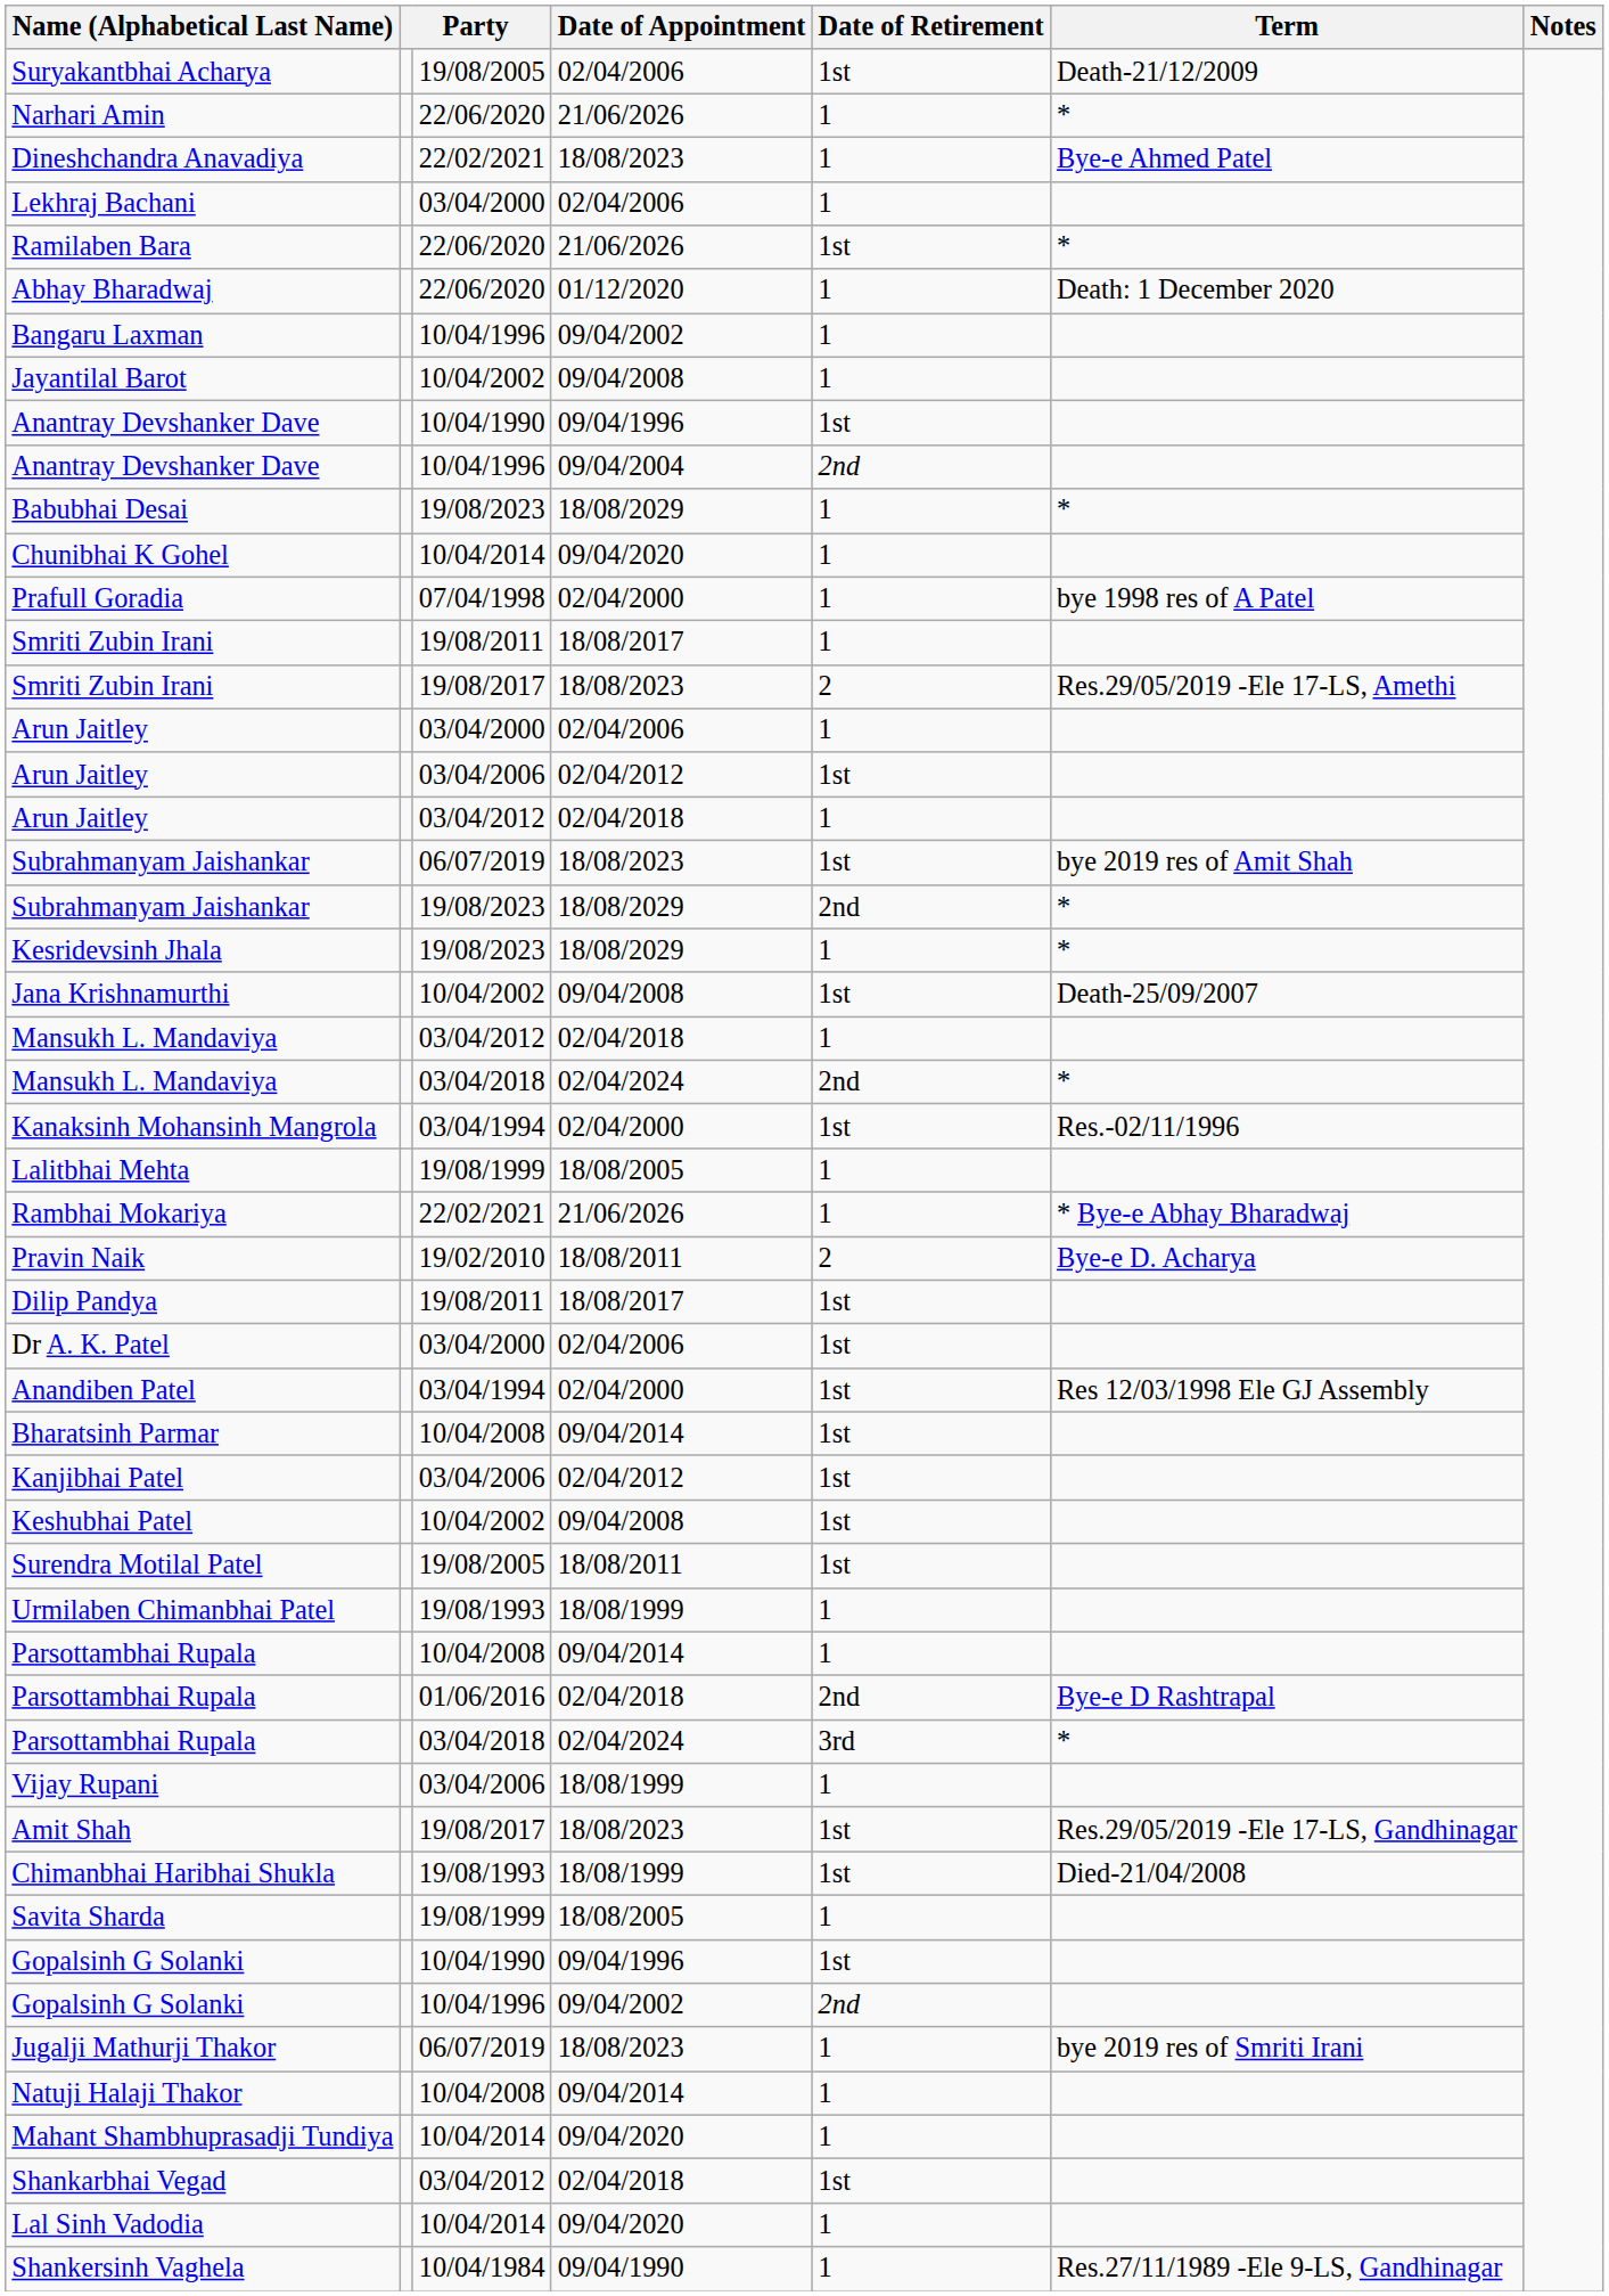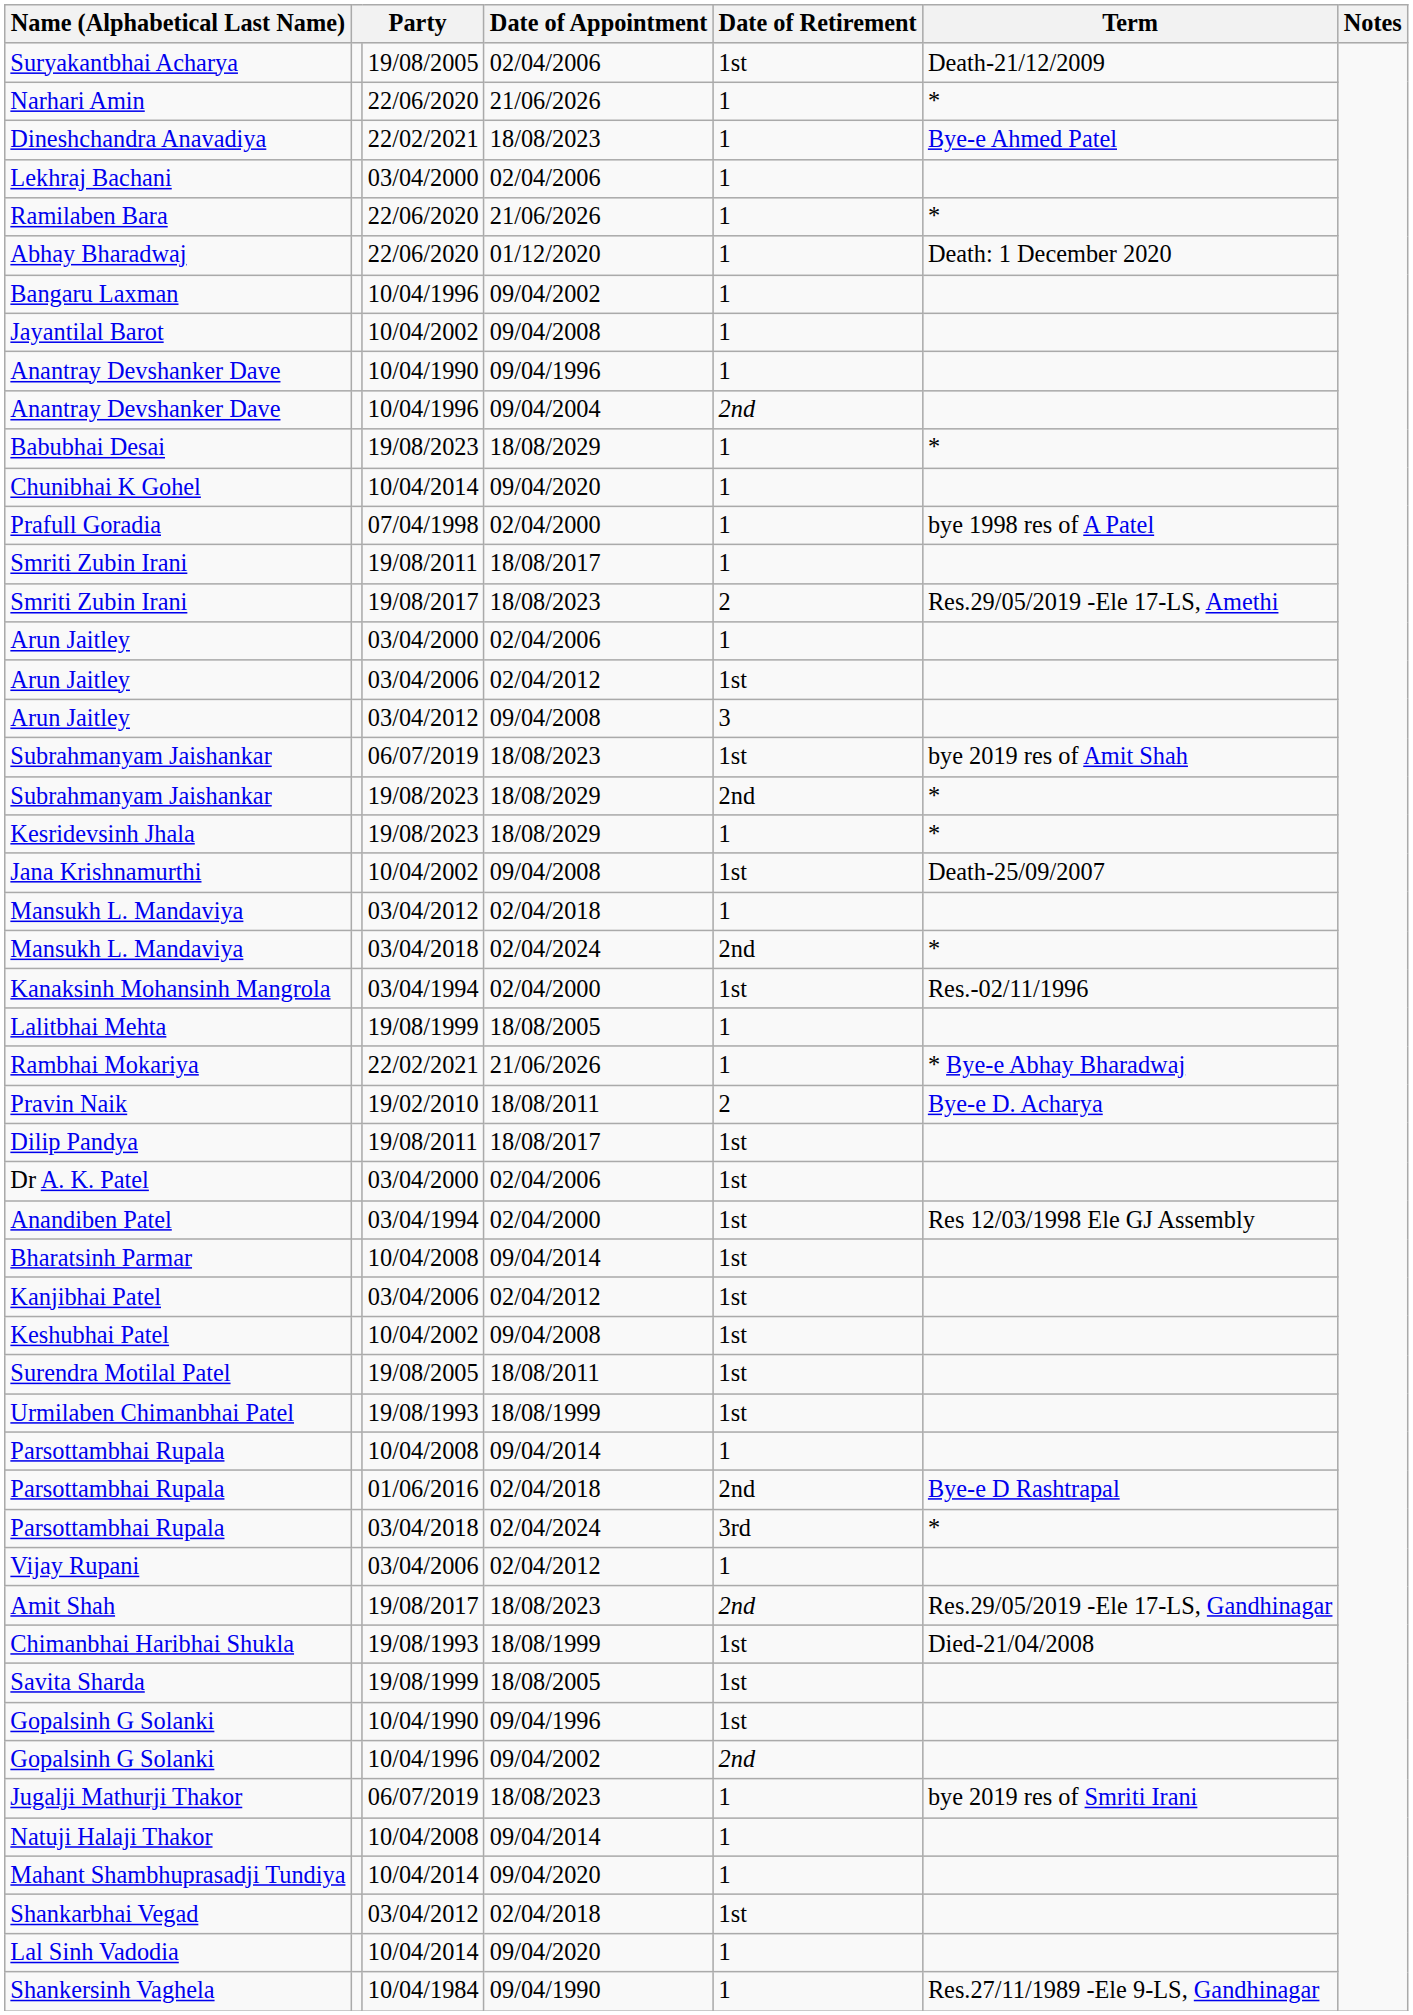 <table class="wikitable sortable">
 <tr>
 <th>Name (Alphabetical Last Name)</th>
 <th colspan=2>Party</th>
 <th>Date of Appointment</th>
 <th>Date of Retirement</th>
 <th>Term</th>
 <th>Notes</th>
 </tr>
 <tr>
 <td><a href='#'>Suryakantbhai Acharya</a></td>
 <td></td>
 <td>19/08/2005</td>
 <td>02/04/2006</td>
 <td>1st</td>
 <td>Death-21/12/2009</td>
 </tr>
 <tr>
 <td><a href='#'>Narhari Amin</a></td>
 <td></td>
 <td>22/06/2020</td>
 <td>21/06/2026</td>
 <td>1</td>
 <td>*</td>
 </tr>
 <tr>
 <td><a href='#'>Dineshchandra Anavadiya</a></td>
 <td></td>
 <td>22/02/2021</td>
 <td>18/08/2023</td>
 <td>1</td>
 <td><a href='#'>Bye-e Ahmed Patel</a></td>
 </tr>
 <tr>
 <td><a href='#'>Lekhraj Bachani</a></td>
 <td></td>
 <td>03/04/2000</td>
 <td>02/04/2006</td>
 <td>1</td>
 <td></td>
 </tr>
 <tr>
 <td><a href='#'>Ramilaben Bara</a></td>
 <td></td>
 <td>22/06/2020</td>
 <td>21/06/2026</td>
-<td>1st</td>
+<td>1</td>
 <td>*</td>
 </tr>
 <tr>
 <td><a href='#'>Abhay Bharadwaj</a></td>
 <td></td>
 <td>22/06/2020</td>
 <td>01/12/2020</td>
 <td>1</td>
 <td>Death: 1 December 2020</td>
 </tr>
 <tr>
 <td><a href='#'>Bangaru Laxman</a></td>
 <td></td>
 <td>10/04/1996</td>
 <td>09/04/2002</td>
 <td>1</td>
 <td></td>
 </tr>
 <tr>
 <td><a href='#'>Jayantilal Barot</a></td>
 <td></td>
 <td>10/04/2002</td>
 <td>09/04/2008</td>
 <td>1</td>
 <td></td>
 </tr>
 <tr>
 <td><a href='#'>Anantray Devshanker Dave</a></td>
 <td></td>
 <td>10/04/1990</td>
 <td>09/04/1996</td>
-<td>1st</td>
+<td>1</td>
 <td></td>
 </tr>
 <tr>
 <td><a href='#'>Anantray Devshanker Dave</a></td>
 <td></td>
 <td>10/04/1996</td>
 <td>09/04/2004</td>
 <td><em>2nd</em></td>
 <td></td>
 </tr>
 <tr>
 <td><a href='#'>Babubhai Desai</a></td>
 <td></td>
 <td>19/08/2023</td>
 <td>18/08/2029</td>
 <td>1</td>
 <td>*</td>
 </tr>
 <tr>
 <td><a href='#'>Chunibhai K Gohel</a></td>
 <td></td>
 <td>10/04/2014</td>
 <td>09/04/2020</td>
 <td>1</td>
 <td></td>
 </tr>
 <tr>
 <td><a href='#'>Prafull Goradia</a></td>
 <td></td>
 <td>07/04/1998</td>
 <td>02/04/2000</td>
 <td>1</td>
 <td>bye 1998 res of <a href='#'>A Patel</a></td>
 </tr>
 <tr>
 <td><a href='#'>Smriti Zubin Irani</a></td>
 <td></td>
 <td>19/08/2011</td>
 <td>18/08/2017</td>
 <td>1</td>
 <td></td>
 </tr>
 <tr>
 <td><a href='#'>Smriti Zubin Irani</a></td>
 <td></td>
 <td>19/08/2017</td>
 <td>18/08/2023</td>
 <td>2</td>
 <td>Res.29/05/2019 -Ele 17-LS, <a href='#'>Amethi</a></td>
 </tr>
 <tr>
 <td><a href='#'>Arun Jaitley</a></td>
 <td></td>
 <td>03/04/2000</td>
 <td>02/04/2006</td>
 <td>1</td>
 <td></td>
 </tr>
 <tr>
 <td><a href='#'>Arun Jaitley</a></td>
 <td></td>
 <td>03/04/2006</td>
 <td>02/04/2012</td>
 <td>1st</td>
 <td></td>
 </tr>
 <tr>
 <td><a href='#'>Arun Jaitley</a></td>
 <td></td>
 <td>03/04/2012</td>
-<td>02/04/2018</td>
-<td>1</td>
+<td>09/04/2008</td>
+<td>3</td>
 <td></td>
 </tr>
 <tr>
 <td><a href='#'>Subrahmanyam Jaishankar</a></td>
 <td></td>
 <td>06/07/2019</td>
 <td>18/08/2023</td>
 <td>1st</td>
 <td>bye 2019 res of <a href='#'>Amit Shah</a></td>
 </tr>
 <tr>
 <td><a href='#'>Subrahmanyam Jaishankar</a></td>
 <td></td>
 <td>19/08/2023</td>
 <td>18/08/2029</td>
 <td>2nd</td>
 <td>*</td>
 </tr>
 <tr>
 <td><a href='#'>Kesridevsinh Jhala</a></td>
 <td></td>
 <td>19/08/2023</td>
 <td>18/08/2029</td>
 <td>1</td>
 <td>*</td>
 </tr>
 <tr>
 <td><a href='#'>Jana Krishnamurthi</a></td>
 <td></td>
 <td>10/04/2002</td>
 <td>09/04/2008</td>
 <td>1st</td>
 <td>Death-25/09/2007</td>
 </tr>
 <tr>
 <td><a href='#'>Mansukh L. Mandaviya</a></td>
 <td></td>
 <td>03/04/2012</td>
 <td>02/04/2018</td>
 <td>1</td>
 <td></td>
 </tr>
 <tr>
 <td><a href='#'>Mansukh L. Mandaviya</a></td>
 <td></td>
 <td>03/04/2018</td>
 <td>02/04/2024</td>
 <td>2nd</td>
 <td>*</td>
 </tr>
 <tr>
 <td><a href='#'>Kanaksinh Mohansinh Mangrola</a></td>
 <td></td>
 <td>03/04/1994</td>
 <td>02/04/2000</td>
 <td>1st</td>
 <td>Res.-02/11/1996</td>
 </tr>
 <tr>
 <td><a href='#'>Lalitbhai Mehta</a></td>
 <td></td>
 <td>19/08/1999</td>
 <td>18/08/2005</td>
 <td>1</td>
 <td></td>
 </tr>
 <tr>
 <td><a href='#'>Rambhai Mokariya</a></td>
 <td></td>
 <td>22/02/2021</td>
 <td>21/06/2026</td>
 <td>1</td>
 <td>* <a href='#'>Bye-e Abhay Bharadwaj</a></td>
 </tr>
 <tr>
 <td><a href='#'>Pravin Naik</a></td>
 <td></td>
 <td>19/02/2010</td>
 <td>18/08/2011</td>
 <td>2</td>
 <td><a href='#'>Bye-e D. Acharya</a></td>
 </tr>
 <tr>
 <td><a href='#'>Dilip Pandya</a></td>
 <td></td>
 <td>19/08/2011</td>
 <td>18/08/2017</td>
 <td>1st</td>
 <td></td>
 </tr>
 <tr>
 <td>Dr <a href='#'>A. K. Patel</a></td>
 <td></td>
 <td>03/04/2000</td>
 <td>02/04/2006</td>
 <td>1st</td>
 <td></td>
 </tr>
 <tr>
 <td><a href='#'>Anandiben Patel</a></td>
 <td></td>
 <td>03/04/1994</td>
 <td>02/04/2000</td>
 <td>1st</td>
 <td>Res 12/03/1998 Ele GJ Assembly</td>
 </tr>
 <tr>
 <td><a href='#'>Bharatsinh Parmar</a></td>
 <td></td>
 <td>10/04/2008</td>
 <td>09/04/2014</td>
 <td>1st</td>
 <td></td>
 </tr>
 <tr>
 <td><a href='#'>Kanjibhai Patel</a></td>
 <td></td>
 <td>03/04/2006</td>
 <td>02/04/2012</td>
 <td>1st</td>
 <td></td>
 </tr>
 <tr>
 <td><a href='#'>Keshubhai Patel</a></td>
 <td></td>
 <td>10/04/2002</td>
 <td>09/04/2008</td>
 <td>1st</td>
 <td></td>
 </tr>
 <tr>
 <td><a href='#'>Surendra Motilal Patel</a></td>
 <td></td>
 <td>19/08/2005</td>
 <td>18/08/2011</td>
 <td>1st</td>
 <td></td>
 </tr>
 <tr>
 <td><a href='#'>Urmilaben Chimanbhai Patel</a></td>
 <td></td>
 <td>19/08/1993</td>
 <td>18/08/1999</td>
-<td>1</td>
+<td>1st</td>
 <td></td>
 </tr>
 <tr>
 <td><a href='#'>Parsottambhai Rupala</a></td>
 <td></td>
 <td>10/04/2008</td>
 <td>09/04/2014</td>
 <td>1</td>
 <td></td>
 </tr>
 <tr>
 <td><a href='#'>Parsottambhai Rupala</a></td>
 <td></td>
 <td>01/06/2016</td>
 <td>02/04/2018</td>
 <td>2nd</td>
 <td><a href='#'>Bye-e D Rashtrapal</a></td>
 </tr>
 <tr>
 <td><a href='#'>Parsottambhai Rupala</a></td>
 <td></td>
 <td>03/04/2018</td>
 <td>02/04/2024</td>
 <td>3rd</td>
 <td>*</td>
 </tr>
 <tr>
 <td><a href='#'>Vijay Rupani</a></td>
 <td></td>
 <td>03/04/2006</td>
-<td>18/08/1999</td>
+<td>02/04/2012</td>
 <td>1</td>
 <td></td>
 </tr>
 <tr>
 <td><a href='#'>Amit Shah</a></td>
 <td></td>
 <td>19/08/2017</td>
 <td>18/08/2023</td>
-<td>1st</td>
+<td><em>2nd</em></td>
 <td>Res.29/05/2019 -Ele 17-LS, <a href='#'>Gandhinagar</a></td>
 </tr>
 <tr>
 <td><a href='#'>Chimanbhai Haribhai Shukla</a></td>
 <td></td>
 <td>19/08/1993</td>
 <td>18/08/1999</td>
 <td>1st</td>
 <td>Died-21/04/2008</td>
 </tr>
 <tr>
 <td><a href='#'>Savita Sharda</a></td>
 <td></td>
 <td>19/08/1999</td>
 <td>18/08/2005</td>
-<td>1</td>
+<td>1st</td>
 <td></td>
 </tr>
 <tr>
 <td><a href='#'>Gopalsinh G Solanki</a></td>
 <td></td>
 <td>10/04/1990</td>
 <td>09/04/1996</td>
 <td>1st</td>
 <td></td>
 </tr>
 <tr>
 <td><a href='#'>Gopalsinh G Solanki</a></td>
 <td></td>
 <td>10/04/1996</td>
 <td>09/04/2002</td>
 <td><em>2nd</em></td>
 <td></td>
 </tr>
 <tr>
 <td><a href='#'>Jugalji Mathurji Thakor</a></td>
 <td></td>
 <td>06/07/2019</td>
 <td>18/08/2023</td>
 <td>1</td>
 <td>bye 2019 res of <a href='#'>Smriti Irani</a></td>
 </tr>
 <tr>
 <td><a href='#'>Natuji Halaji Thakor</a></td>
 <td></td>
 <td>10/04/2008</td>
 <td>09/04/2014</td>
 <td>1</td>
 <td></td>
 </tr>
 <tr>
 <td><a href='#'>Mahant Shambhuprasadji Tundiya</a></td>
 <td></td>
 <td>10/04/2014</td>
 <td>09/04/2020</td>
 <td>1</td>
 <td></td>
 </tr>
 <tr>
 <td><a href='#'>Shankarbhai Vegad</a></td>
 <td></td>
 <td>03/04/2012</td>
 <td>02/04/2018</td>
 <td>1st</td>
 <td></td>
 </tr>
 <tr>
 <td><a href='#'>Lal Sinh Vadodia</a></td>
 <td></td>
 <td>10/04/2014</td>
 <td>09/04/2020</td>
 <td>1</td>
 <td></td>
 </tr>
 <tr>
 <td><a href='#'>Shankersinh Vaghela</a></td>
 <td></td>
 <td>10/04/1984</td>
 <td>09/04/1990</td>
 <td>1</td>
 <td>Res.27/11/1989 -Ele 9-LS, <a href='#'>Gandhinagar</a></td>
 </tr>
 </table>
